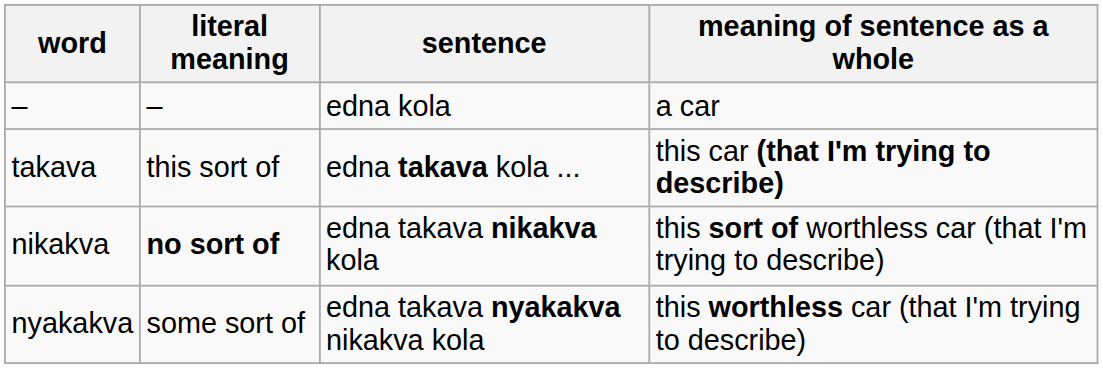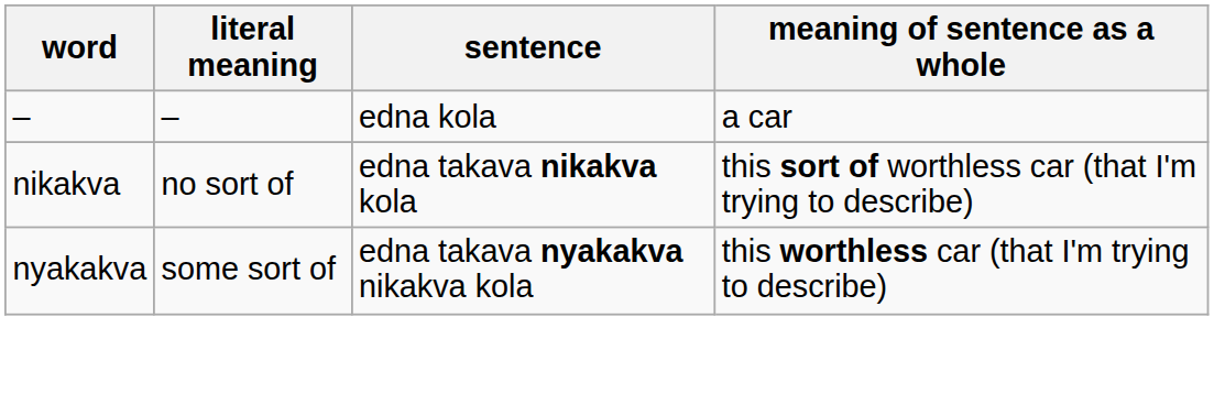 <table class="wikitable">
 <tr>
 <th>word</th>
 <th>literal meaning</th>
 <th>sentence</th>
 <th>meaning of sentence as a whole</th>
 </tr>
 <tr>
 <td>–</td>
 <td>–</td>
 <td>edna kola</td>
 <td>a car</td>
 </tr>
 <tr>
-<td>takava</td>
-<td>this sort of</td>
-<td>edna <strong>takava</strong> kola ...</td>
-<td>this car <strong>(that I'm trying to describe)</strong></td>
-</tr>
-<tr>
 <td>nikakva</td>
-<td><strong>no sort of</strong></td>
+<td>no sort of</td>
 <td>edna takava <strong>nikakva</strong> kola</td>
 <td>this <strong>sort of</strong> worthless car (that I'm trying to describe)</td>
 </tr>
 <tr>
 <td>nyakakva</td>
 <td>some sort of</td>
 <td>edna takava <strong>nyakakva</strong> nikakva kola</td>
 <td>this <strong>worthless</strong> car (that I'm trying to describe)</td>
 </tr>
 </table>
